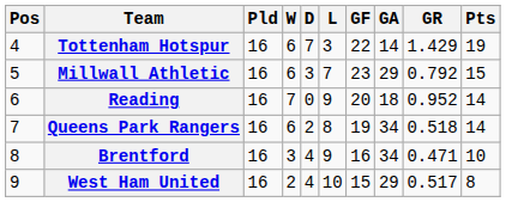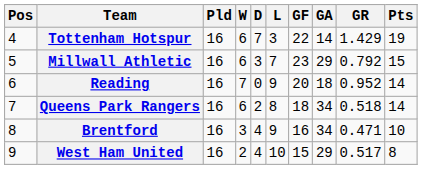 <table class="wikitable">
 <tr>
 <th><abbr>Pos</abbr></th>
 <th>Team</th>
 <th><abbr>Pld</abbr></th>
 <th><abbr>W</abbr></th>
 <th><abbr>D</abbr></th>
 <th><abbr>L</abbr></th>
 <th><abbr>GF</abbr></th>
 <th><abbr>GA</abbr></th>
 <th><abbr>GR</abbr></th>
 <th><abbr>Pts</abbr></th>
 </tr>
 <tr>
 <td>4</td>
 <th><a href='#'>Tottenham Hotspur</a></th>
 <td>16</td>
 <td>6</td>
 <td>7</td>
 <td>3</td>
 <td>22</td>
 <td>14</td>
 <td>1.429</td>
 <td>19</td>
 </tr>
 <tr>
 <td>5</td>
 <th><a href='#'>Millwall Athletic</a></th>
 <td>16</td>
 <td>6</td>
 <td>3</td>
 <td>7</td>
 <td>23</td>
 <td>29</td>
 <td>0.792</td>
 <td>15</td>
 </tr>
 <tr>
 <td>6</td>
 <th><a href='#'>Reading</a></th>
 <td>16</td>
 <td>7</td>
 <td>0</td>
 <td>9</td>
 <td>20</td>
 <td>18</td>
 <td>0.952</td>
 <td>14</td>
 </tr>
 <tr>
 <td>7</td>
 <th><a href='#'>Queens Park Rangers</a></th>
 <td>16</td>
 <td>6</td>
 <td>2</td>
 <td>8</td>
-<td>19</td>
+<td>18</td>
 <td>34</td>
 <td>0.518</td>
 <td>14</td>
 </tr>
 <tr>
 <td>8</td>
 <th><a href='#'>Brentford</a></th>
 <td>16</td>
 <td>3</td>
 <td>4</td>
 <td>9</td>
 <td>16</td>
 <td>34</td>
 <td>0.471</td>
 <td>10</td>
 </tr>
 <tr>
 <td>9</td>
 <th><a href='#'>West Ham United</a></th>
 <td>16</td>
 <td>2</td>
 <td>4</td>
 <td>10</td>
 <td>15</td>
 <td>29</td>
 <td>0.517</td>
 <td>8</td>
 </tr>
 </table>
